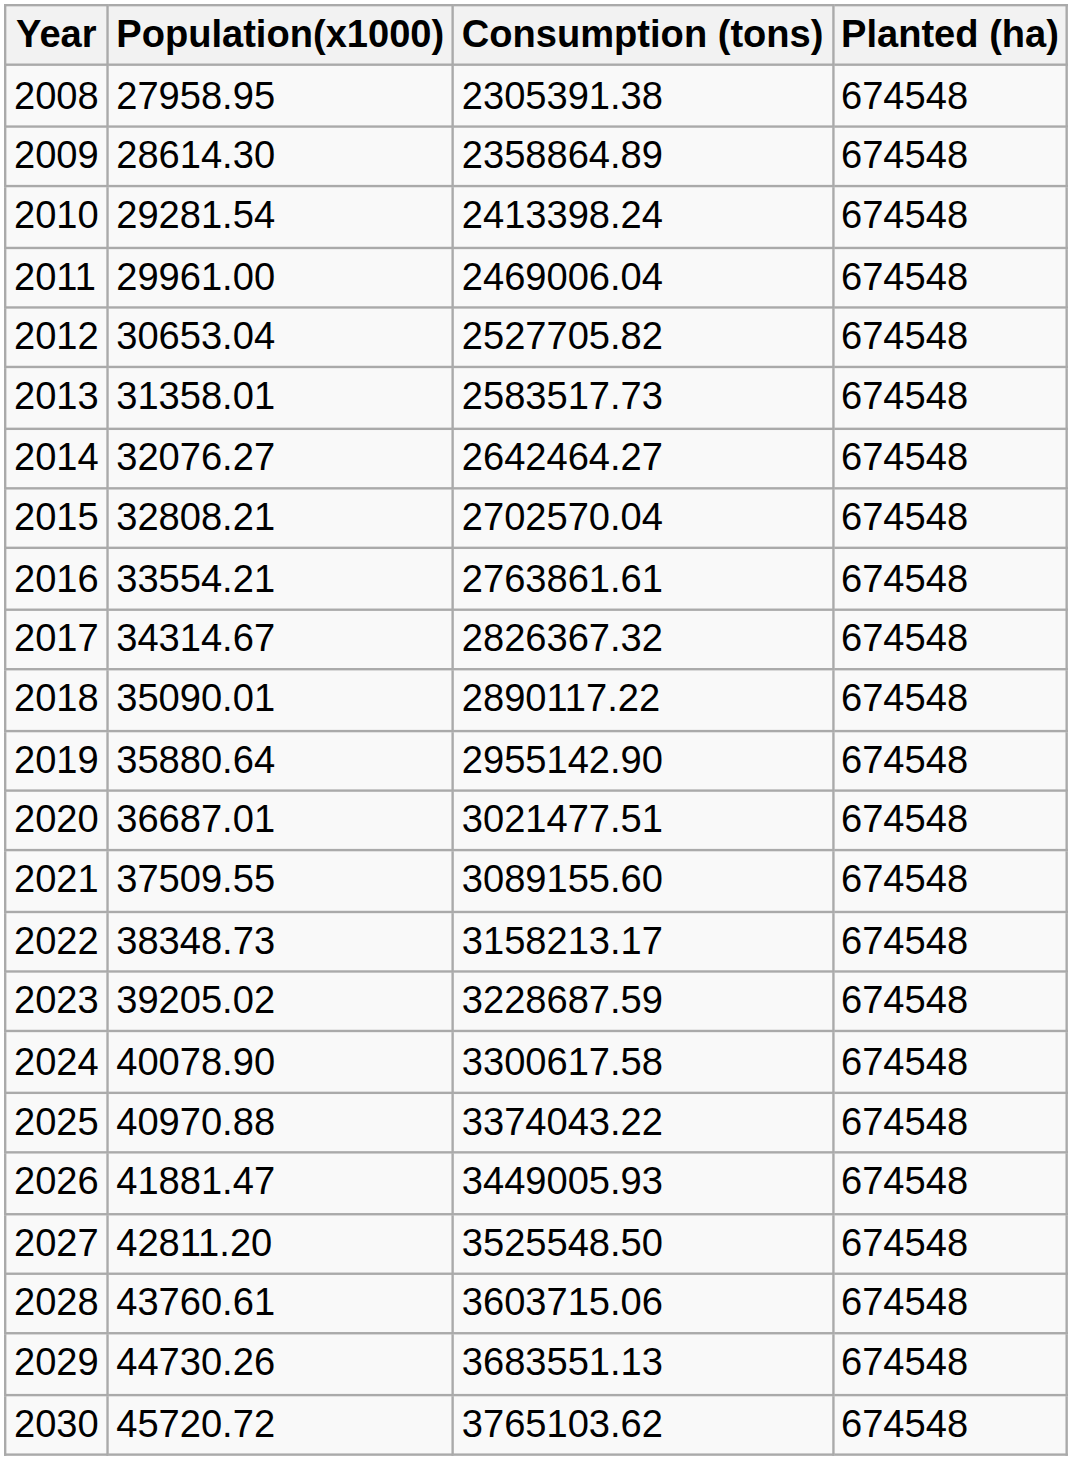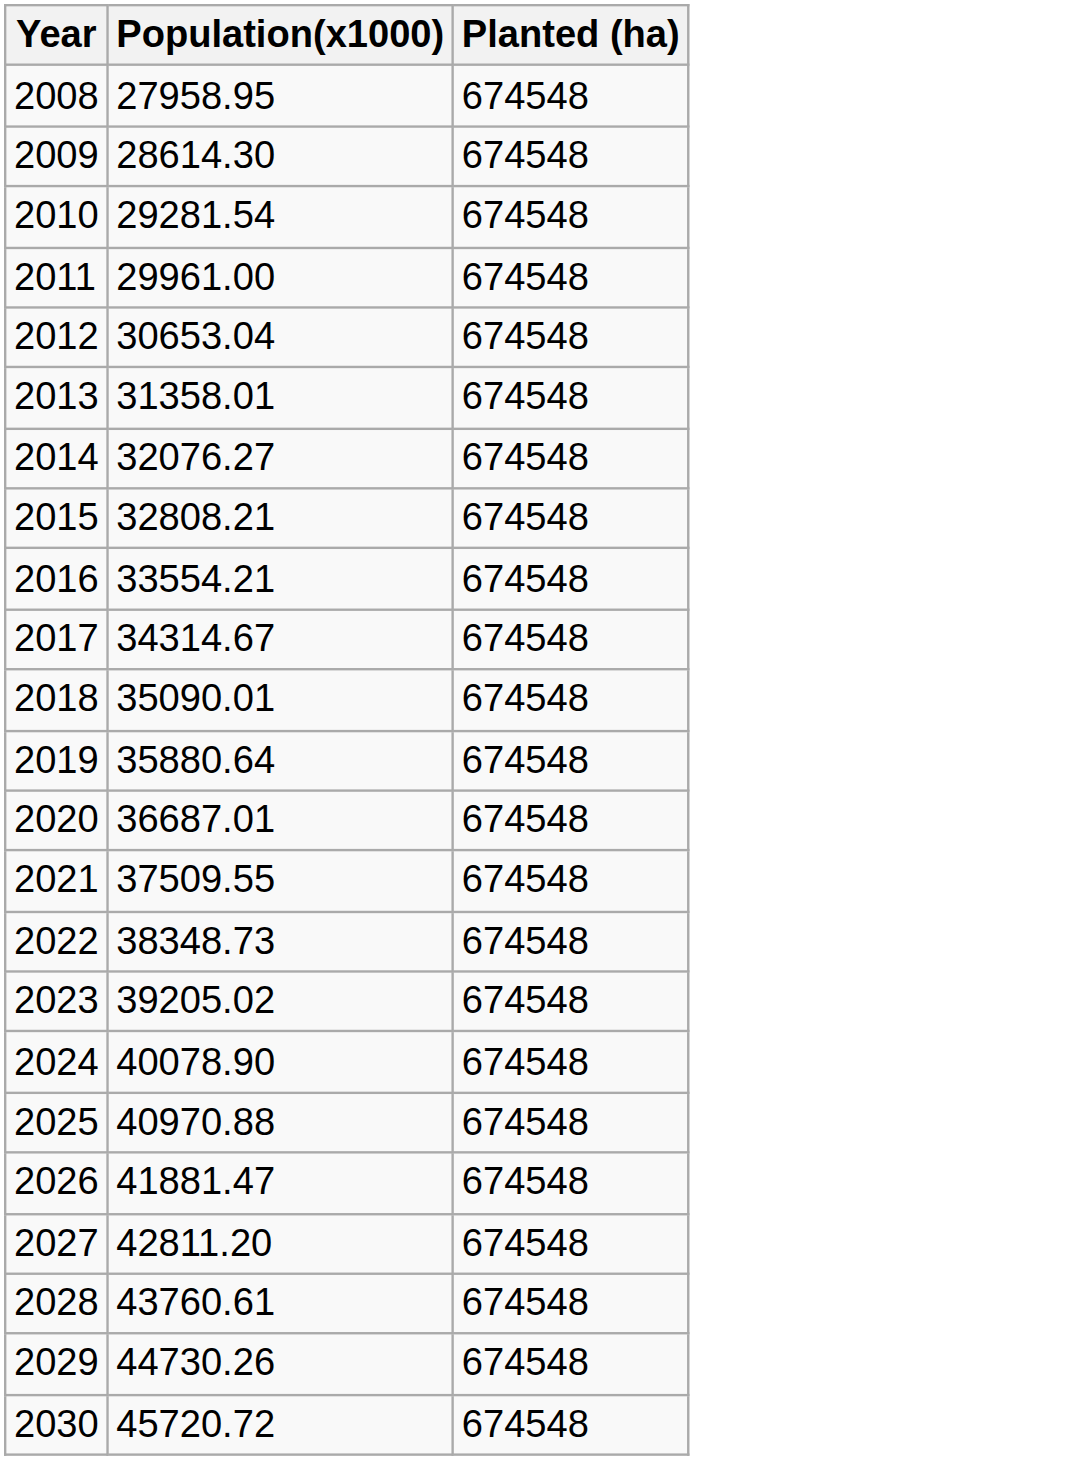 <table class="wikitable">
 <tr>
 <th>Year</th>
 <th>Population(x1000)</th>
-<th>Consumption (tons)</th>
 <th>Planted (ha)</th>
 </tr>
 <tr>
 <td>2008</td>
 <td>27958.95</td>
-<td>2305391.38</td>
 <td>674548</td>
 </tr>
 <tr>
 <td>2009</td>
 <td>28614.30</td>
-<td>2358864.89</td>
 <td>674548</td>
 </tr>
 <tr>
 <td>2010</td>
 <td>29281.54</td>
-<td>2413398.24</td>
 <td>674548</td>
 </tr>
 <tr>
 <td>2011</td>
 <td>29961.00</td>
-<td>2469006.04</td>
 <td>674548</td>
 </tr>
 <tr>
 <td>2012</td>
 <td>30653.04</td>
-<td>2527705.82</td>
 <td>674548</td>
 </tr>
 <tr>
 <td>2013</td>
 <td>31358.01</td>
-<td>2583517.73</td>
 <td>674548</td>
 </tr>
 <tr>
 <td>2014</td>
 <td>32076.27</td>
-<td>2642464.27</td>
 <td>674548</td>
 </tr>
 <tr>
 <td>2015</td>
 <td>32808.21</td>
-<td>2702570.04</td>
 <td>674548</td>
 </tr>
 <tr>
 <td>2016</td>
 <td>33554.21</td>
-<td>2763861.61</td>
 <td>674548</td>
 </tr>
 <tr>
 <td>2017</td>
 <td>34314.67</td>
-<td>2826367.32</td>
 <td>674548</td>
 </tr>
 <tr>
 <td>2018</td>
 <td>35090.01</td>
-<td>2890117.22</td>
 <td>674548</td>
 </tr>
 <tr>
 <td>2019</td>
 <td>35880.64</td>
-<td>2955142.90</td>
 <td>674548</td>
 </tr>
 <tr>
 <td>2020</td>
 <td>36687.01</td>
-<td>3021477.51</td>
 <td>674548</td>
 </tr>
 <tr>
 <td>2021</td>
 <td>37509.55</td>
-<td>3089155.60</td>
 <td>674548</td>
 </tr>
 <tr>
 <td>2022</td>
 <td>38348.73</td>
-<td>3158213.17</td>
 <td>674548</td>
 </tr>
 <tr>
 <td>2023</td>
 <td>39205.02</td>
-<td>3228687.59</td>
 <td>674548</td>
 </tr>
 <tr>
 <td>2024</td>
 <td>40078.90</td>
-<td>3300617.58</td>
 <td>674548</td>
 </tr>
 <tr>
 <td>2025</td>
 <td>40970.88</td>
-<td>3374043.22</td>
 <td>674548</td>
 </tr>
 <tr>
 <td>2026</td>
 <td>41881.47</td>
-<td>3449005.93</td>
 <td>674548</td>
 </tr>
 <tr>
 <td>2027</td>
 <td>42811.20</td>
-<td>3525548.50</td>
 <td>674548</td>
 </tr>
 <tr>
 <td>2028</td>
 <td>43760.61</td>
-<td>3603715.06</td>
 <td>674548</td>
 </tr>
 <tr>
 <td>2029</td>
 <td>44730.26</td>
-<td>3683551.13</td>
 <td>674548</td>
 </tr>
 <tr>
 <td>2030</td>
 <td>45720.72</td>
-<td>3765103.62</td>
 <td>674548</td>
 </tr>
 </table>
